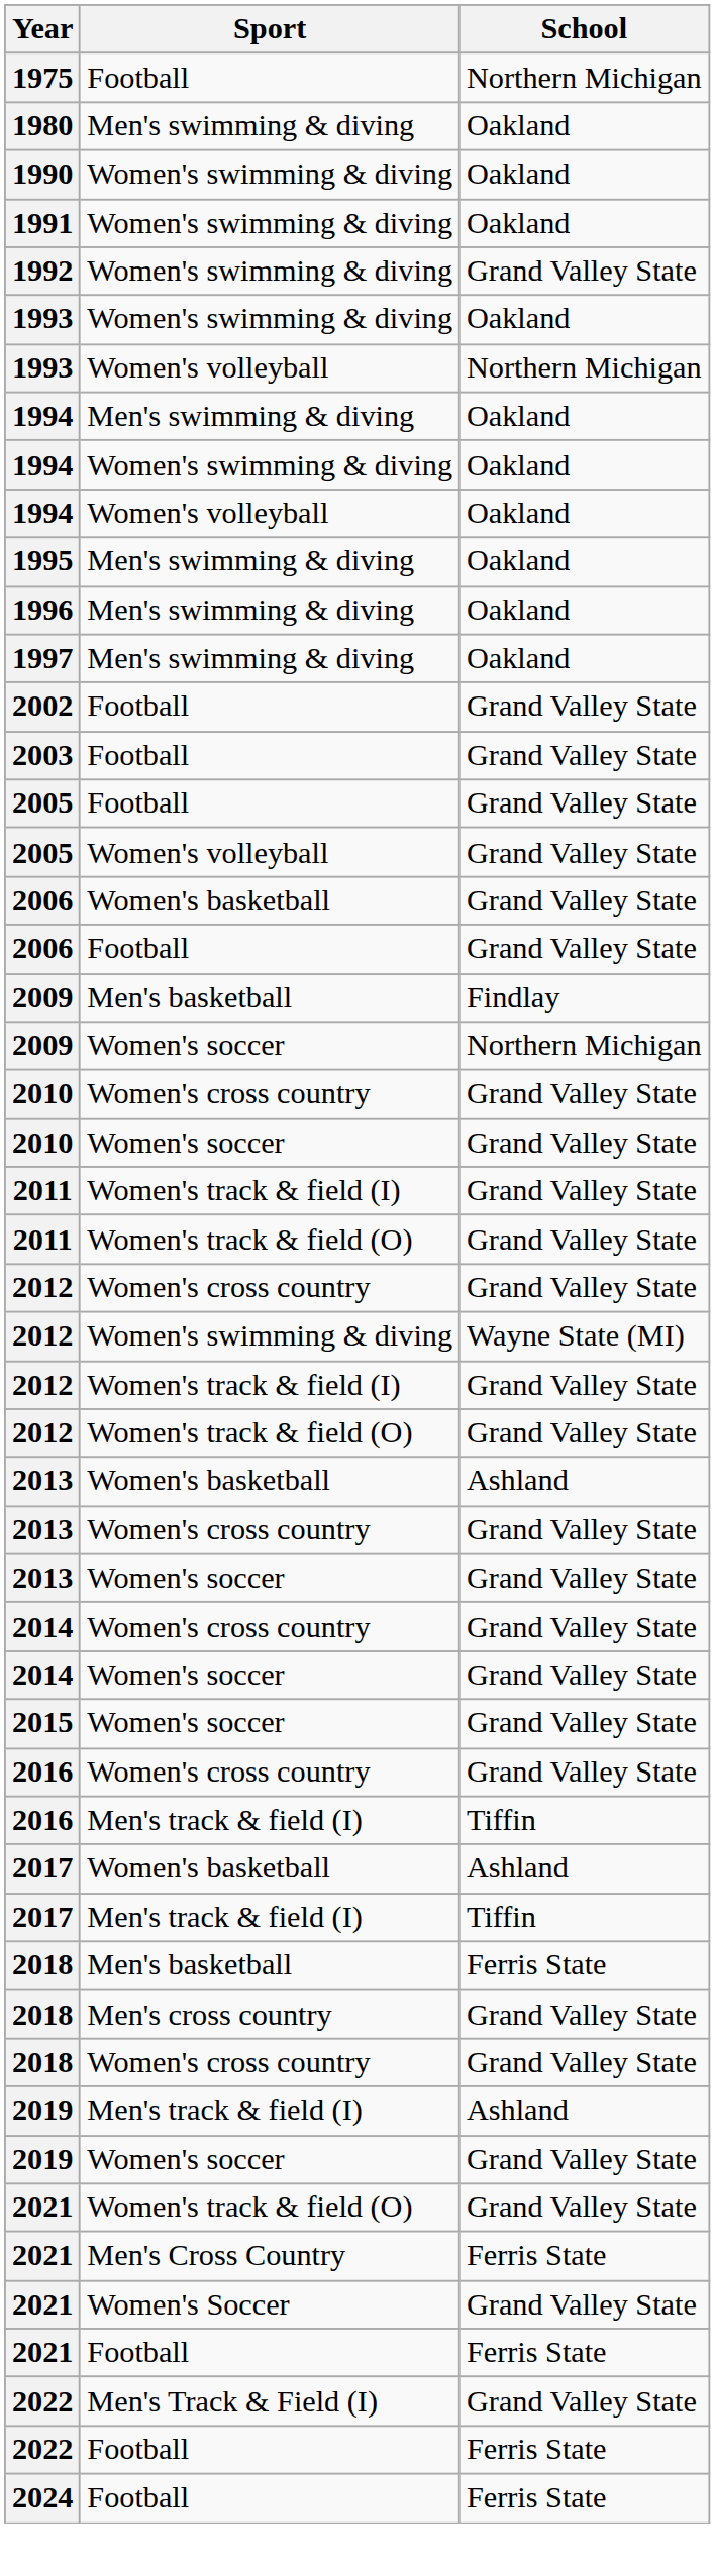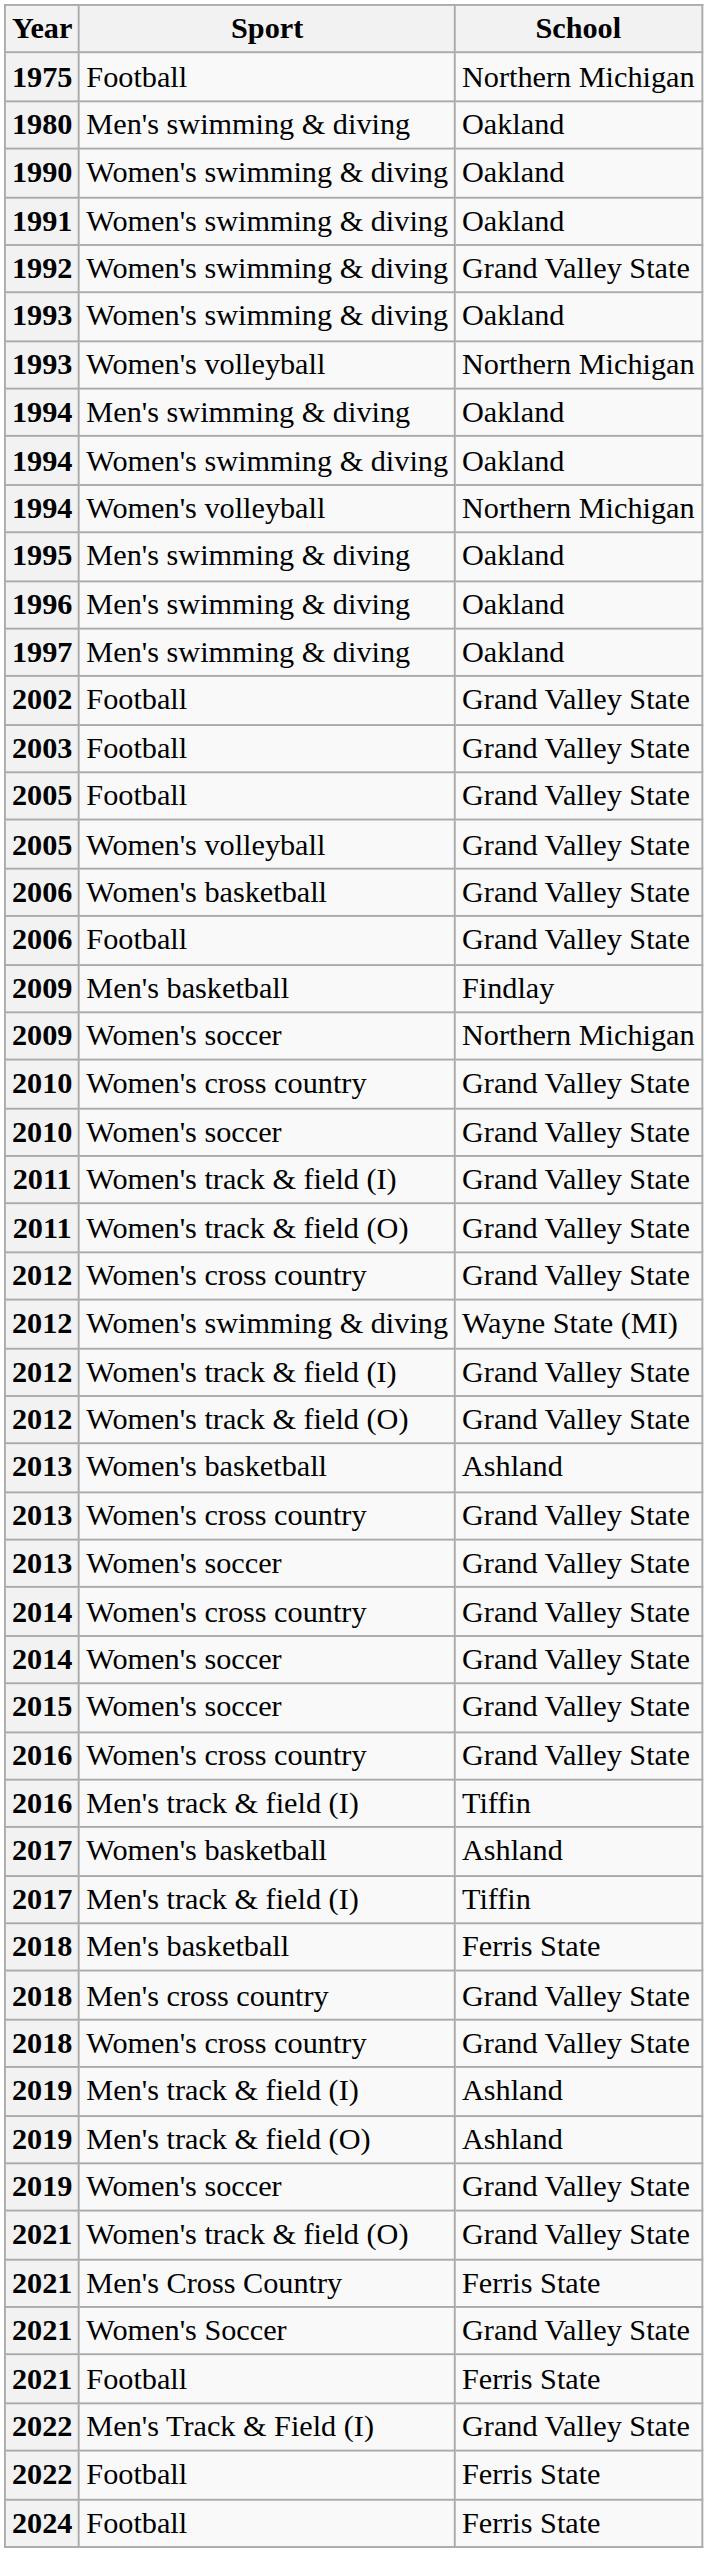 <table class="wikitable sortable">
 <tr>
 <th scope="col">Year</th>
 <th scope="col">Sport</th>
 <th scope="col">School</th>
 </tr>
 <tr>
 <th scope="row">1975</th>
 <td>Football</td>
 <td>Northern Michigan</td>
 </tr>
 <tr>
 <th scope="row">1980</th>
 <td>Men's swimming & diving</td>
 <td>Oakland</td>
 </tr>
 <tr>
 <th scope="row">1990</th>
 <td>Women's swimming & diving</td>
 <td>Oakland</td>
 </tr>
 <tr>
 <th scope="row">1991</th>
 <td>Women's swimming & diving</td>
 <td>Oakland</td>
 </tr>
 <tr>
 <th scope="row">1992</th>
 <td>Women's swimming & diving</td>
 <td>Grand Valley State</td>
 </tr>
 <tr>
 <th scope="row">1993</th>
 <td>Women's swimming & diving</td>
 <td>Oakland</td>
 </tr>
 <tr>
 <th scope="row">1993</th>
 <td>Women's volleyball</td>
 <td>Northern Michigan</td>
 </tr>
 <tr>
 <th scope="row">1994</th>
 <td>Men's swimming & diving</td>
 <td>Oakland</td>
 </tr>
 <tr>
 <th scope="row">1994</th>
 <td>Women's swimming & diving</td>
 <td>Oakland</td>
 </tr>
 <tr>
 <th scope="row">1994</th>
 <td>Women's volleyball</td>
-<td>Oakland</td>
+<td>Northern Michigan</td>
 </tr>
 <tr>
 <th scope="row">1995</th>
 <td>Men's swimming & diving</td>
 <td>Oakland</td>
 </tr>
 <tr>
 <th scope="row">1996</th>
 <td>Men's swimming & diving</td>
 <td>Oakland</td>
 </tr>
 <tr>
 <th scope="row">1997</th>
 <td>Men's swimming & diving</td>
 <td>Oakland</td>
 </tr>
 <tr>
 <th scope="row">2002</th>
 <td>Football</td>
 <td>Grand Valley State</td>
 </tr>
 <tr>
 <th scope="row">2003</th>
 <td>Football</td>
 <td>Grand Valley State</td>
 </tr>
 <tr>
 <th scope="row">2005</th>
 <td>Football</td>
 <td>Grand Valley State</td>
 </tr>
 <tr>
 <th scope="row">2005</th>
 <td>Women's volleyball</td>
 <td>Grand Valley State</td>
 </tr>
 <tr>
 <th scope="row">2006</th>
 <td>Women's basketball</td>
 <td>Grand Valley State</td>
 </tr>
 <tr>
 <th scope="row">2006</th>
 <td>Football</td>
 <td>Grand Valley State</td>
 </tr>
 <tr>
 <th scope="row">2009</th>
 <td>Men's basketball</td>
 <td>Findlay</td>
 </tr>
 <tr>
 <th scope="row">2009</th>
 <td>Women's soccer</td>
 <td>Northern Michigan</td>
 </tr>
 <tr>
 <th scope="row">2010</th>
 <td>Women's cross country</td>
 <td>Grand Valley State</td>
 </tr>
 <tr>
 <th scope="row">2010</th>
 <td>Women's soccer</td>
 <td>Grand Valley State</td>
 </tr>
 <tr>
 <th scope="row">2011</th>
 <td>Women's track & field (I)</td>
 <td>Grand Valley State</td>
 </tr>
 <tr>
 <th scope="row">2011</th>
 <td>Women's track & field (O)</td>
 <td>Grand Valley State</td>
 </tr>
 <tr>
 <th scope="row">2012</th>
 <td>Women's cross country</td>
 <td>Grand Valley State</td>
 </tr>
 <tr>
 <th scope="row">2012</th>
 <td>Women's swimming & diving</td>
 <td>Wayne State (MI)</td>
 </tr>
 <tr>
 <th scope="row">2012</th>
 <td>Women's track & field (I)</td>
 <td>Grand Valley State</td>
 </tr>
 <tr>
 <th scope="row">2012</th>
 <td>Women's track & field (O)</td>
 <td>Grand Valley State</td>
 </tr>
 <tr>
 <th scope="row">2013</th>
 <td>Women's basketball</td>
 <td>Ashland</td>
 </tr>
 <tr>
 <th scope="row">2013</th>
 <td>Women's cross country</td>
 <td>Grand Valley State</td>
 </tr>
 <tr>
 <th scope="row">2013</th>
 <td>Women's soccer</td>
 <td>Grand Valley State</td>
 </tr>
 <tr>
 <th scope="row">2014</th>
 <td>Women's cross country</td>
 <td>Grand Valley State</td>
 </tr>
 <tr>
 <th scope="row">2014</th>
 <td>Women's soccer</td>
 <td>Grand Valley State</td>
 </tr>
 <tr>
 <th scope="row">2015</th>
 <td>Women's soccer</td>
 <td>Grand Valley State</td>
 </tr>
 <tr>
 <th scope="row">2016</th>
 <td>Women's cross country</td>
 <td>Grand Valley State</td>
 </tr>
 <tr>
 <th scope="row">2016</th>
 <td>Men's track & field (I)</td>
 <td>Tiffin</td>
 </tr>
 <tr>
 <th scope="row">2017</th>
 <td>Women's basketball</td>
 <td>Ashland</td>
 </tr>
 <tr>
 <th scope="row">2017</th>
 <td>Men's track & field (I)</td>
 <td>Tiffin</td>
 </tr>
 <tr>
 <th scope="row">2018</th>
 <td>Men's basketball</td>
 <td>Ferris State</td>
 </tr>
 <tr>
 <th scope="row">2018</th>
 <td>Men's cross country</td>
 <td>Grand Valley State</td>
 </tr>
 <tr>
 <th scope="row">2018</th>
 <td>Women's cross country</td>
 <td>Grand Valley State</td>
 </tr>
 <tr>
 <th scope="row">2019</th>
 <td>Men's track & field (I)</td>
 <td>Ashland</td>
 </tr>
 <tr>
 <th scope="row">2019</th>
+<td>Men's track & field (O)</td>
+<td>Ashland</td>
+</tr>
+<tr>
+<th scope="row">2019</th>
 <td>Women's soccer</td>
 <td>Grand Valley State</td>
 </tr>
 <tr>
 <th scope="row">2021</th>
 <td>Women's track & field (O)</td>
 <td>Grand Valley State</td>
 </tr>
 <tr>
 <th>2021</th>
 <td>Men's Cross Country</td>
 <td>Ferris State</td>
 </tr>
 <tr>
 <th>2021</th>
 <td>Women's Soccer</td>
 <td>Grand Valley State</td>
 </tr>
 <tr>
 <th scope="row">2021</th>
 <td>Football</td>
 <td>Ferris State</td>
 </tr>
 <tr>
 <th>2022</th>
 <td>Men's Track & Field (I)</td>
 <td>Grand Valley State</td>
 </tr>
 <tr>
 <th>2022</th>
 <td>Football</td>
 <td>Ferris State</td>
 </tr>
 <tr>
 <th>2024</th>
 <td>Football</td>
 <td>Ferris State</td>
 </tr>
 </table>
